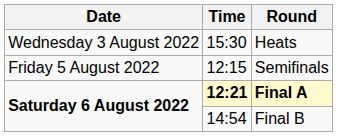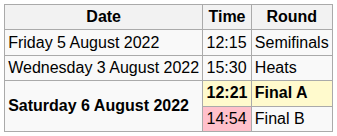 <table class="wikitable">
 <tr>
 <th>Date</th>
 <th>Time</th>
 <th>Round</th>
 </tr>
 <tr>
+<td>Friday 5 August 2022</td>
+<td>12:15</td>
+<td>Semifinals</td>
+</tr>
+<tr>
 <td>Wednesday 3 August 2022</td>
 <td>15:30</td>
 <td>Heats</td>
-</tr>
-<tr>
-<td>Friday 5 August 2022</td>
-<td>12:15</td>
-<td>Semifinals</td>
 </tr>
 <tr>
 <td rowspan=2><strong>Saturday 6 August 2022</strong></td>
 <td style=background:lemonchiffon><strong>12:21</strong></td>
 <td style=background:lemonchiffon><strong>Final A</strong></td>
 </tr>
 <tr>
-<td>14:54</td>
+<td style="background: pink;">14:54</td>
 <td>Final B</td>
 </tr>
 </table>
